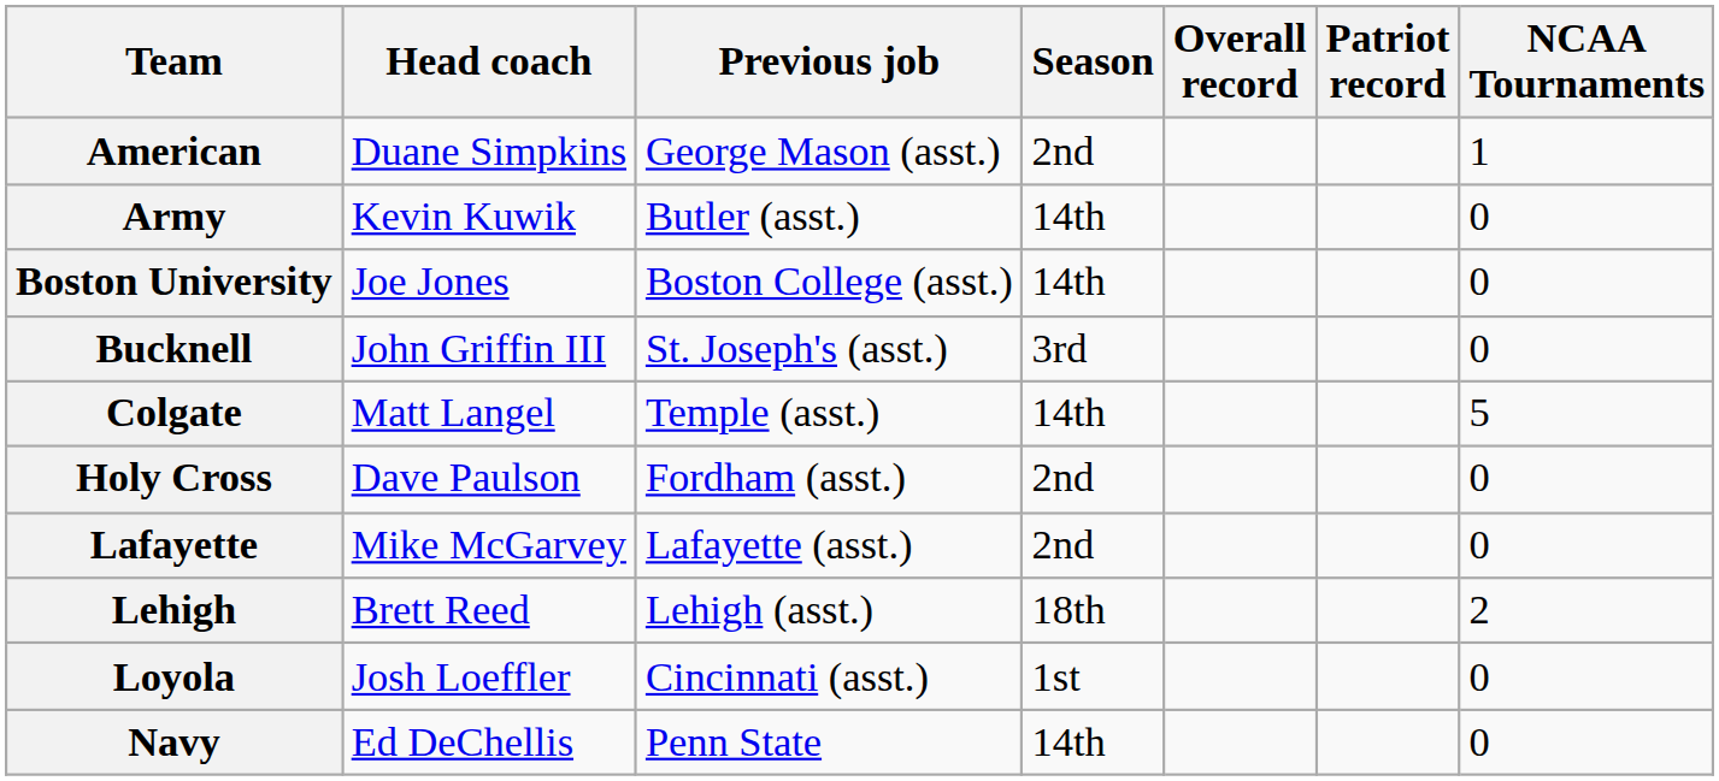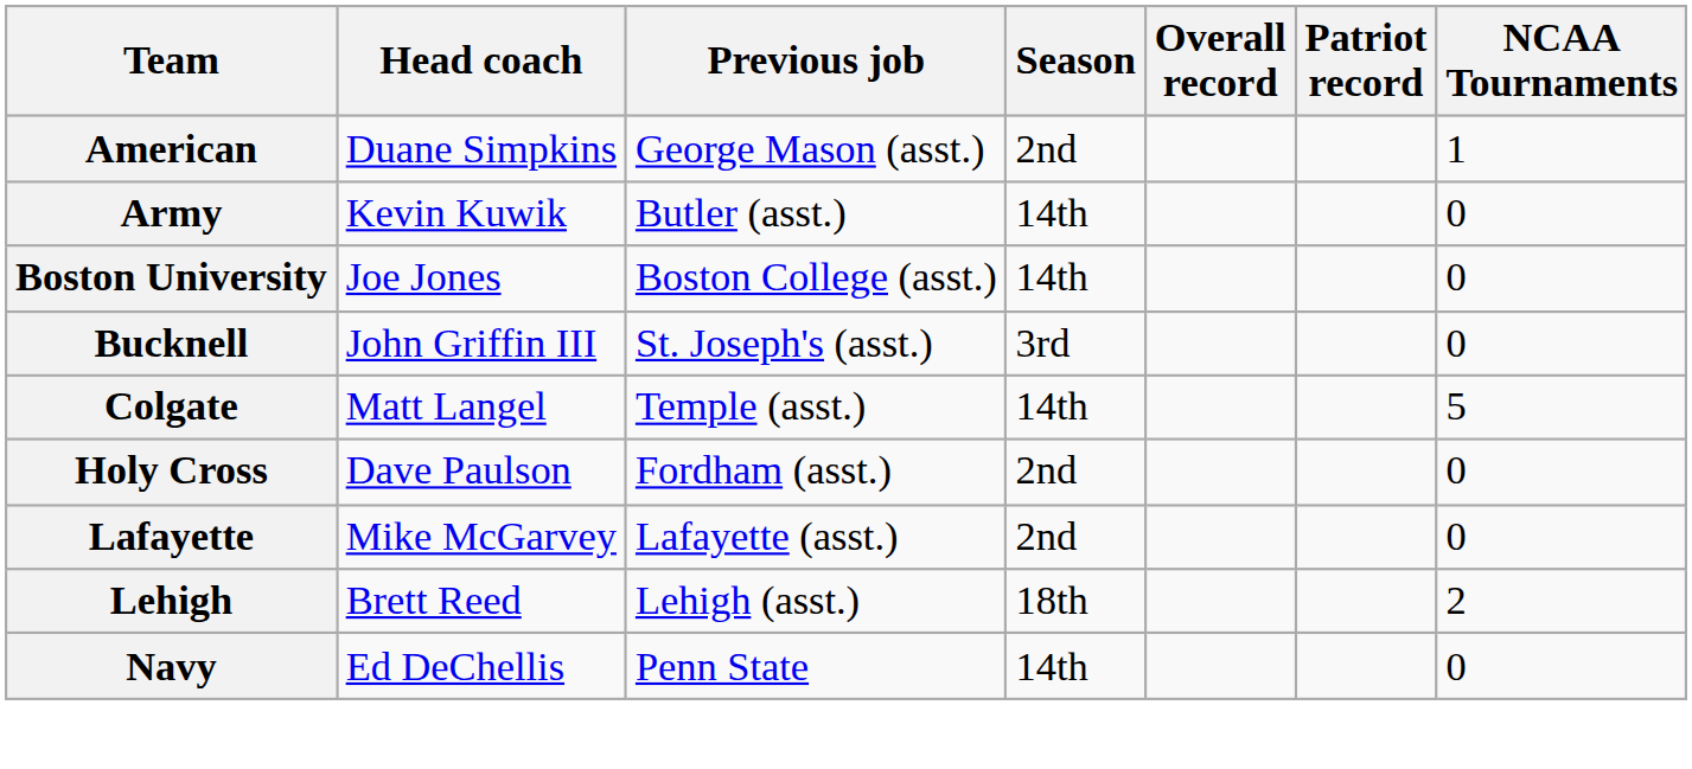 <table class="wikitable sortable">
 <tr>
 <th>Team</th>
 <th>Head coach</th>
 <th>Previous job</th>
 <th>Season</th>
 <th>Overall<br>record</th>
 <th>Patriot<br>record</th>
 <th>NCAA<br>Tournaments</th>
 </tr>
 <tr>
 <th style=>American</th>
 <td><a href='#'>Duane Simpkins</a></td>
 <td><a href='#'>George Mason</a> (asst.)</td>
 <td>2nd</td>
 <td></td>
 <td></td>
 <td>1</td>
 </tr>
 <tr>
 <th style=>Army</th>
 <td><a href='#'>Kevin Kuwik</a></td>
 <td><a href='#'>Butler</a> (asst.)</td>
 <td>14th</td>
 <td></td>
 <td></td>
 <td>0</td>
 </tr>
 <tr>
 <th style=>Boston University</th>
 <td><a href='#'>Joe Jones</a></td>
 <td><a href='#'>Boston College</a> (asst.)</td>
 <td>14th</td>
 <td></td>
 <td></td>
 <td>0</td>
 </tr>
 <tr>
 <th style=>Bucknell</th>
 <td><a href='#'>John Griffin III</a></td>
 <td><a href='#'>St. Joseph's</a> (asst.)</td>
 <td>3rd</td>
 <td></td>
 <td></td>
 <td>0</td>
 </tr>
 <tr>
 <th style=>Colgate</th>
 <td><a href='#'>Matt Langel</a></td>
 <td><a href='#'>Temple</a> (asst.)</td>
 <td>14th</td>
 <td></td>
 <td></td>
 <td>5</td>
 </tr>
 <tr>
 <th style=>Holy Cross</th>
 <td><a href='#'>Dave Paulson</a></td>
 <td><a href='#'>Fordham</a> (asst.)</td>
 <td>2nd</td>
 <td></td>
 <td></td>
 <td>0</td>
 </tr>
 <tr>
 <th style=>Lafayette</th>
 <td><a href='#'>Mike McGarvey</a></td>
 <td><a href='#'>Lafayette</a> (asst.)</td>
 <td>2nd</td>
 <td></td>
 <td></td>
 <td>0</td>
 </tr>
 <tr>
 <th style=>Lehigh</th>
 <td><a href='#'>Brett Reed</a></td>
 <td><a href='#'>Lehigh</a> (asst.)</td>
 <td>18th</td>
 <td></td>
 <td></td>
 <td>2</td>
 </tr>
 <tr>
-<th style=>Loyola</th>
-<td><a href='#'>Josh Loeffler</a></td>
-<td><a href='#'>Cincinnati</a> (asst.)</td>
-<td>1st</td>
-<td></td>
-<td></td>
-<td>0</td>
-</tr>
-<tr>
 <th style=>Navy</th>
 <td><a href='#'>Ed DeChellis</a></td>
 <td><a href='#'>Penn State</a></td>
 <td>14th</td>
 <td></td>
 <td></td>
 <td>0</td>
 </tr>
 </table>
